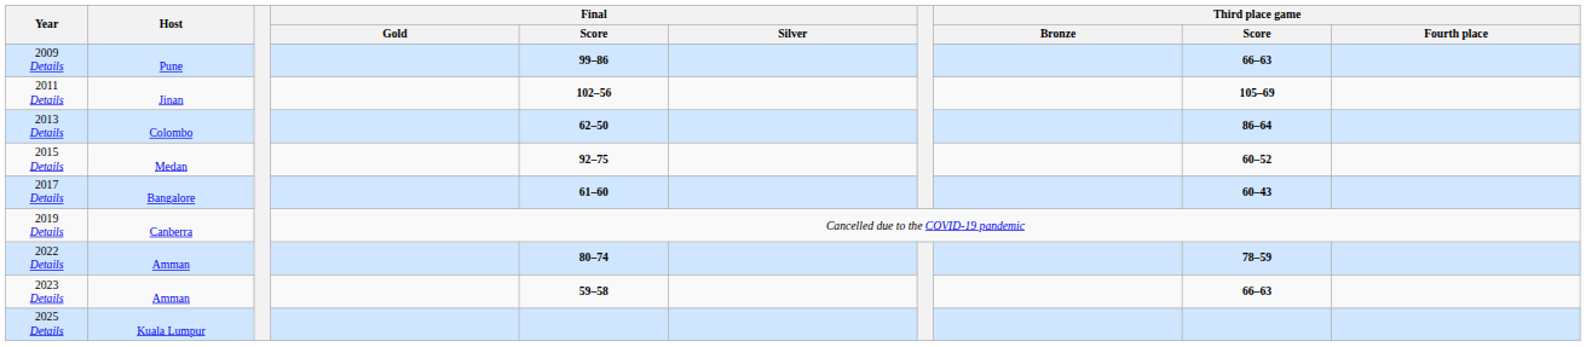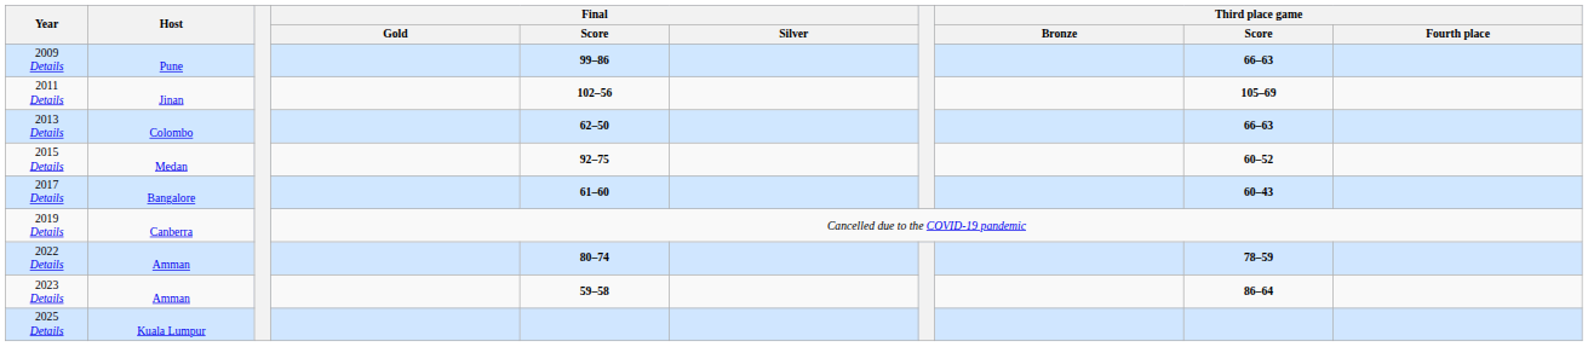 <table class="wikitable" style="font-size:90%; width: 98%; text-align: center;">
 <tr bgcolor=#C1D8FF>
 <th rowspan=2 width=5%>Year</th>
 <th rowspan=2 width=10%>Host</th>
 <th width=1% rowspan=11 bgcolor=ffffff></th>
 <th colspan=3>Final</th>
 <th width=1% rowspan=7 bgcolor=ffffff></th>
 <th colspan=3>Third place game</th>
 </tr>
 <tr bgcolor=#EFEFEF>
 <th width=15%>Gold</th>
 <th width=9%>Score</th>
 <th width=15%>Silver</th>
 <th width=15%>Bronze</th>
 <th width=9%>Score</th>
 <th width=15%>Fourth place</th>
 </tr>
 <tr bgcolor=#D0E7FF>
 <td>2009 <br> <em><a href='#'>Details</a></em></td>
 <td><br><a href='#'>Pune</a></td>
 <td><strong></strong></td>
 <td><strong>99–86</strong></td>
 <td></td>
 <td></td>
 <td><strong>66–63</strong></td>
 <td></td>
 </tr>
 <tr>
 <td>2011 <br> <em><a href='#'>Details</a></em></td>
 <td><br><a href='#'>Jinan</a></td>
 <td><strong></strong></td>
 <td><strong>102–56</strong></td>
 <td></td>
 <td></td>
 <td><strong>105–69</strong></td>
 <td></td>
 </tr>
 <tr bgcolor=#D0E7FF>
 <td>2013 <br> <em><a href='#'>Details</a></em></td>
 <td><br><a href='#'>Colombo</a></td>
 <td><strong></strong></td>
 <td><strong>62–50</strong></td>
 <td></td>
 <td></td>
-<td><strong>86–64</strong></td>
+<td><strong>66–63</strong></td>
 <td></td>
 </tr>
 <tr>
 <td>2015 <br> <em><a href='#'>Details</a></em></td>
 <td><br><a href='#'>Medan</a></td>
 <td><strong></strong></td>
 <td><strong>92–75</strong></td>
 <td></td>
 <td></td>
 <td><strong>60–52</strong></td>
 <td></td>
 </tr>
 <tr bgcolor=#D0E7FF>
 <td>2017 <br> <em><a href='#'>Details</a></em></td>
 <td><br><a href='#'>Bangalore</a></td>
 <td><strong></strong></td>
 <td><strong>61–60</strong></td>
 <td></td>
 <td></td>
 <td><strong>60–43</strong></td>
 <td></td>
 </tr>
 <tr>
 <td>2019 <br> <em><a href='#'>Details</a></em></td>
 <td><br><a href='#'>Canberra</a></td>
 <td colspan=7><em>Cancelled due to the <a href='#'>COVID-19 pandemic</a></em></td>
 </tr>
 <tr style="background:#D0E6FF;">
 <td>2022 <br> <em><a href='#'>Details</a></em></td>
 <td><br><a href='#'>Amman</a></td>
 <td><strong></strong></td>
 <td><strong>80–74</strong></td>
 <td></td>
 <th width=1% rowspan=3 bgcolor=ffffff></th>
 <td></td>
 <td><strong>78–59</strong></td>
 <td></td>
 </tr>
 <tr>
 <td>2023 <br> <em><a href='#'>Details</a></em></td>
 <td><br><a href='#'>Amman</a></td>
 <td><strong></strong></td>
 <td><strong>59–58</strong></td>
 <td></td>
 <td></td>
-<td><strong>66–63</strong></td>
+<td><strong>86–64</strong></td>
 <td></td>
 </tr>
 <tr style="background:#D0E6FF;">
 <td>2025<br> <em><a href='#'>Details</a></em></td>
 <td><br><a href='#'>Kuala Lumpur</a></td>
 <td></td>
 <td></td>
 <td></td>
 <td></td>
 <td></td>
 <td></td>
 </tr>
 </table>
